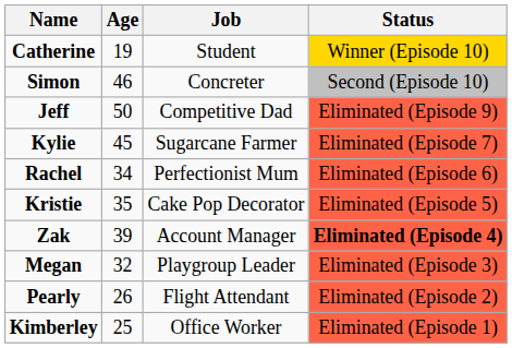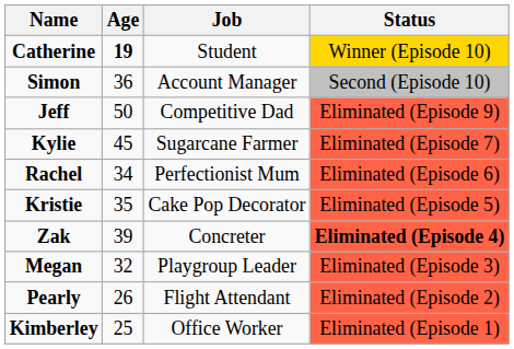 <table class="wikitable sortable" style="text-align:center;">
 <tr>
 <th>Name</th>
 <th>Age</th>
 <th>Job</th>
 <th>Status</th>
 </tr>
 <tr>
 <td><strong>Catherine</strong></td>
-<td>19</td>
+<td><strong>19</strong></td>
 <td>Student</td>
 <td style="background:Gold;">Winner (Episode 10)</td>
 </tr>
 <tr>
 <td><strong>Simon</strong></td>
-<td>46</td>
-<td>Concreter</td>
+<td>36</td>
+<td>Account Manager</td>
 <td style="background:Silver;">Second (Episode 10)</td>
 </tr>
 <tr>
 <td><strong>Jeff</strong></td>
 <td>50</td>
 <td>Competitive Dad</td>
 <td style="background:tomato;">Eliminated (Episode 9)</td>
 </tr>
 <tr>
 <td><strong>Kylie</strong></td>
 <td>45</td>
 <td>Sugarcane Farmer</td>
 <td style="background:tomato;">Eliminated (Episode 7)</td>
 </tr>
 <tr>
 <td><strong>Rachel</strong></td>
 <td>34</td>
 <td>Perfectionist Mum</td>
 <td style="background:tomato;">Eliminated (Episode 6)</td>
 </tr>
 <tr>
 <td><strong>Kristie</strong></td>
 <td>35</td>
 <td>Cake Pop Decorator</td>
 <td style="background:tomato;">Eliminated (Episode 5)</td>
 </tr>
 <tr>
 <td><strong>Zak</strong></td>
 <td>39</td>
-<td>Account Manager</td>
+<td>Concreter</td>
 <td style="background:tomato;"><strong>Eliminated (Episode 4)</strong></td>
 </tr>
 <tr>
 <td><strong>Megan</strong></td>
 <td>32</td>
 <td>Playgroup Leader</td>
 <td style="background:tomato;">Eliminated (Episode 3)</td>
 </tr>
 <tr>
 <td><strong>Pearly</strong></td>
 <td>26</td>
 <td>Flight Attendant</td>
 <td style="background:tomato;">Eliminated (Episode 2)</td>
 </tr>
 <tr>
 <td><strong>Kimberley</strong></td>
 <td>25</td>
 <td>Office Worker</td>
 <td style="background:tomato;">Eliminated (Episode 1)</td>
 </tr>
 </table>
